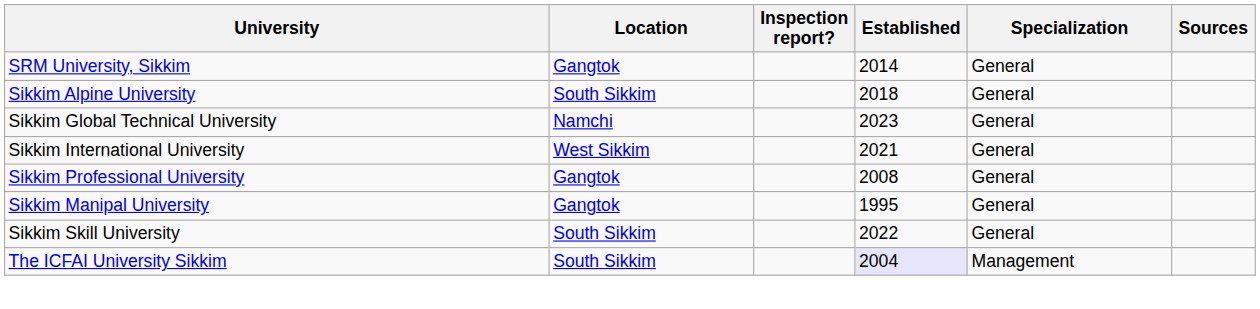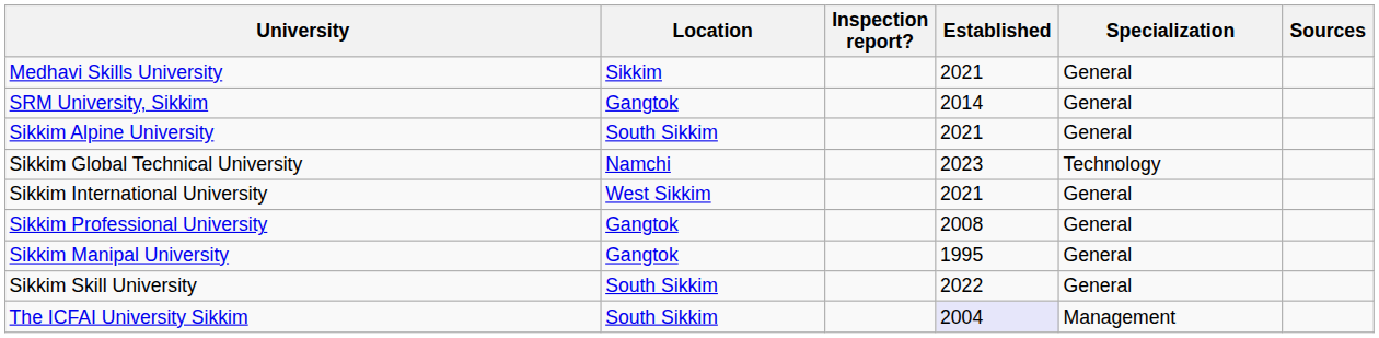 <table class="wikitable sortable collapsible plainrowheaders" border="1" style="text-align:left; width:90%">
 <tr>
 <th scope="col" style="width: 40%;">University</th>
 <th scope="col" style="width: 15%;">Location</th>
 <th scope="col" style="width: 5%;">Inspection report?</th>
 <th scope="col" style="width: 5%;">Established</th>
 <th scope="col" style="width: 15%;">Specialization</th>
 <th scope="col" style="width: 5%;" class="unsortable">Sources</th>
+</tr>
+<tr>
+<td><a href='#'>Medhavi Skills University</a></td>
+<td><a href='#'>Sikkim</a></td>
+<td><wbr></td>
+<td>2021</td>
+<td>General</td>
+<td></td>
 </tr>
 <tr>
 <td><a href='#'>SRM University, Sikkim</a></td>
 <td><a href='#'>Gangtok</a></td>
 <td></td>
 <td>2014</td>
 <td>General</td>
 <td></td>
 </tr>
 <tr>
 <td><a href='#'>Sikkim Alpine University</a></td>
 <td><a href='#'>South Sikkim</a></td>
 <td></td>
-<td>2018</td>
+<td>2021</td>
 <td>General</td>
 <td></td>
 </tr>
 <tr>
 <td>Sikkim Global Technical University</td>
 <td><a href='#'>Namchi</a></td>
 <td></td>
 <td>2023</td>
-<td>General</td>
+<td>Technology</td>
 <td></td>
 </tr>
 <tr>
 <td>Sikkim International University</td>
 <td><a href='#'>West Sikkim</a></td>
 <td></td>
 <td>2021</td>
 <td>General</td>
 <td></td>
 </tr>
 <tr>
 <td><a href='#'>Sikkim Professional University</a></td>
 <td><a href='#'>Gangtok</a></td>
 <td><wbr></td>
 <td>2008</td>
 <td>General</td>
 <td></td>
 </tr>
 <tr>
 <td><a href='#'>Sikkim Manipal University</a></td>
 <td><a href='#'>Gangtok</a></td>
 <td></td>
 <td>1995</td>
 <td>General</td>
 <td></td>
 </tr>
 <tr>
 <td>Sikkim Skill University</td>
 <td><a href='#'>South Sikkim</a></td>
 <td></td>
 <td>2022</td>
 <td>General</td>
 <td></td>
 </tr>
 <tr>
 <td><a href='#'>The ICFAI University Sikkim</a></td>
 <td><a href='#'>South Sikkim</a></td>
 <td><wbr></td>
 <td style="background: lavender;">2004</td>
 <td>Management</td>
 <td></td>
 </tr>
 </table>
